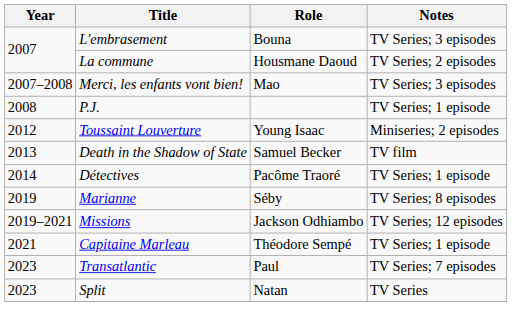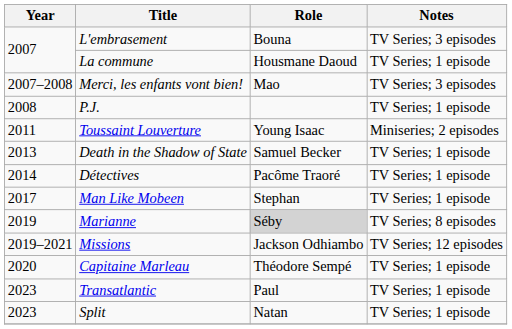 <table class="wikitable sortable">
 <tr>
 <th>Year</th>
 <th>Title</th>
 <th>Role</th>
 <th class="unsortable">Notes</th>
 </tr>
 <tr>
 <td rowspan="2">2007</td>
 <td><em>L'embrasement</em></td>
 <td>Bouna</td>
 <td>TV Series; 3 episodes</td>
 </tr>
 <tr>
 <td><em>La commune</em></td>
 <td>Housmane Daoud</td>
-<td>TV Series; 2 episodes</td>
+<td>TV Series; 1 episode</td>
 </tr>
 <tr>
 <td>2007–2008</td>
 <td><em>Merci, les enfants vont bien!</em></td>
 <td>Mao</td>
 <td>TV Series; 3 episodes</td>
 </tr>
 <tr>
 <td>2008</td>
 <td><em>P.J.</em></td>
 <td></td>
 <td>TV Series; 1 episode</td>
 </tr>
 <tr>
-<td>2012</td>
+<td>2011</td>
 <td><em><a href='#'>Toussaint Louverture</a></em></td>
 <td>Young Isaac</td>
 <td>Miniseries; 2 episodes</td>
 </tr>
 <tr>
 <td>2013</td>
 <td><em>Death in the Shadow of State</em></td>
 <td>Samuel Becker</td>
-<td>TV film</td>
+<td>TV Series; 1 episode</td>
 </tr>
 <tr>
 <td>2014</td>
 <td><em>Détectives</em></td>
 <td>Pacôme Traoré</td>
 <td>TV Series; 1 episode</td>
 </tr>
 <tr>
+<td>2017</td>
+<td><em><a href='#'>Man Like Mobeen</a></em></td>
+<td>Stephan</td>
+<td>TV Series; 1 episode</td>
+</tr>
+<tr>
 <td>2019</td>
 <td><em><a href='#'>Marianne</a></em></td>
-<td>Séby</td>
+<td style="background: lightgrey;">Séby</td>
 <td>TV Series; 8 episodes</td>
 </tr>
 <tr>
 <td>2019–2021</td>
 <td><em><a href='#'>Missions</a></em></td>
 <td>Jackson Odhiambo</td>
 <td>TV Series; 12 episodes</td>
 </tr>
 <tr>
-<td>2021</td>
+<td>2020</td>
 <td><em><a href='#'>Capitaine Marleau</a></em></td>
 <td>Théodore Sempé</td>
 <td>TV Series; 1 episode</td>
 </tr>
 <tr>
 <td>2023</td>
 <td><em><a href='#'>Transatlantic</a></em></td>
 <td>Paul</td>
-<td>TV Series; 7 episodes</td>
+<td>TV Series; 1 episode</td>
 </tr>
 <tr>
 <td>2023</td>
 <td><em>Split</em></td>
 <td>Natan</td>
-<td>TV Series</td>
+<td>TV Series; 1 episode</td>
 </tr>
 <tr>
 </tr>
 </table>
